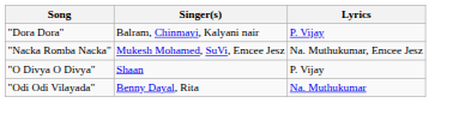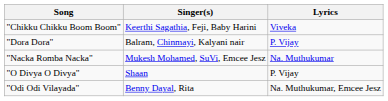 <table class="wikitable" style="font-size:95%;">
 <tr>
 <th>Song</th>
 <th>Singer(s)</th>
 <th>Lyrics</th>
+</tr>
+<tr>
+<td>"Chikku Chikku Boom Boom"</td>
+<td><a href='#'>Keerthi Sagathia</a>, Feji, Baby Harini</td>
+<td><a href='#'>Viveka</a></td>
 </tr>
 <tr>
 <td>"Dora Dora"</td>
 <td>Balram, <a href='#'>Chinmayi</a>, Kalyani nair</td>
 <td><a href='#'>P. Vijay</a></td>
 </tr>
 <tr>
 <td>"Nacka Romba Nacka"</td>
 <td><a href='#'>Mukesh Mohamed</a>, <a href='#'>SuVi</a>, Emcee Jesz</td>
-<td>Na. Muthukumar, Emcee Jesz</td>
+<td><a href='#'>Na. Muthukumar</a></td>
 </tr>
 <tr>
 <td>"O Divya O Divya"</td>
 <td><a href='#'>Shaan</a></td>
 <td>P. Vijay</td>
 </tr>
 <tr>
 <td>"Odi Odi Vilayada"</td>
 <td><a href='#'>Benny Dayal</a>, Rita</td>
-<td><a href='#'>Na. Muthukumar</a></td>
+<td>Na. Muthukumar, Emcee Jesz</td>
 </tr>
 </table>
